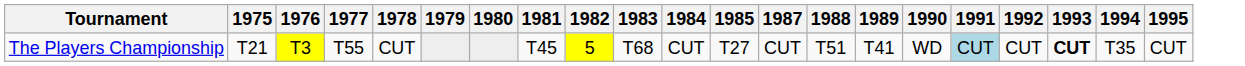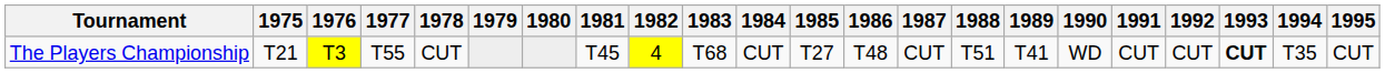 <table class="wikitable" style="font-size:95%;text-align:center;">
 <tr>
 <th>Tournament</th>
 <th>1975</th>
 <th>1976</th>
 <th>1977</th>
 <th>1978</th>
 <th>1979</th>
 <th>1980</th>
 <th>1981</th>
 <th>1982</th>
 <th>1983</th>
 <th>1984</th>
 <th>1985</th>
+<th>1986</th>
 <th>1987</th>
 <th>1988</th>
 <th>1989</th>
 <th>1990</th>
 <th>1991</th>
 <th>1992</th>
 <th>1993</th>
 <th>1994</th>
 <th>1995</th>
 </tr>
 <tr>
 <td align=left><a href='#'>The Players Championship</a></td>
 <td>T21</td>
 <td style="background:yellow;">T3</td>
 <td>T55</td>
 <td>CUT</td>
 <td style="background:#eeeeee;"></td>
 <td style="background:#eeeeee;"></td>
 <td>T45</td>
-<td style="background:yellow;">5</td>
+<td style="background:yellow;">4</td>
 <td>T68</td>
 <td>CUT</td>
 <td>T27</td>
+<td>T48</td>
 <td>CUT</td>
 <td>T51</td>
 <td>T41</td>
 <td>WD</td>
-<td style="background: lightblue;">CUT</td>
+<td>CUT</td>
 <td>CUT</td>
 <td><strong>CUT</strong></td>
 <td>T35</td>
 <td>CUT</td>
 </tr>
 </table>
